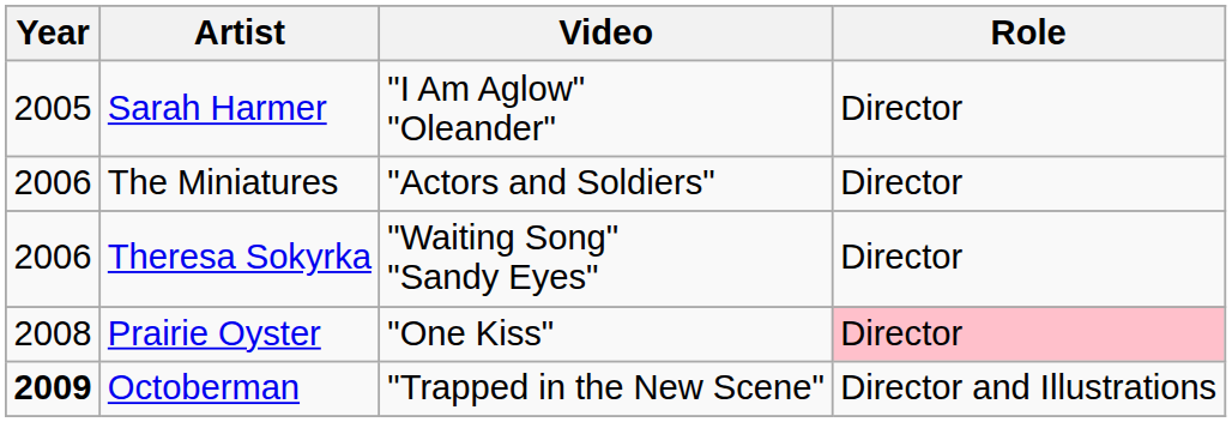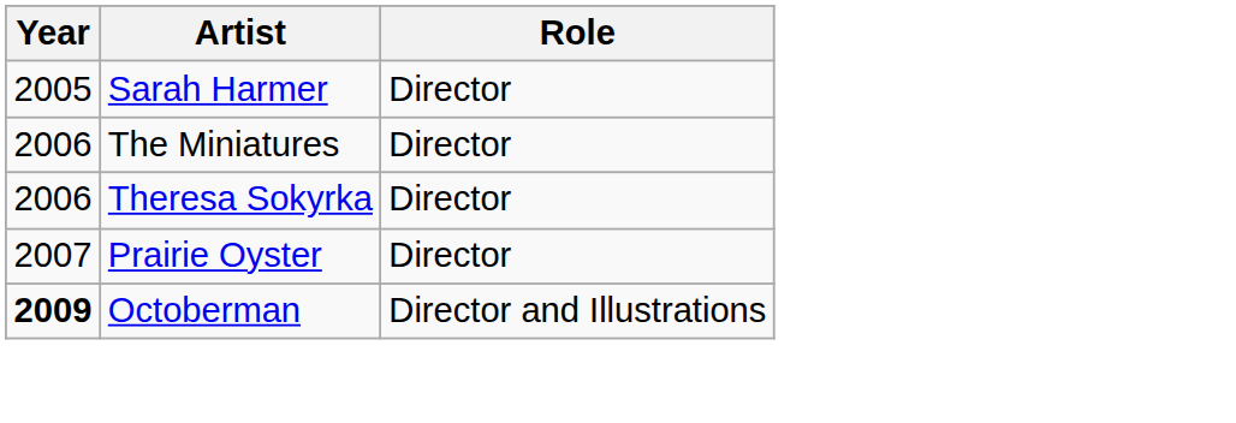 <table class="wikitable">
 <tr>
 <th>Year</th>
 <th>Artist</th>
-<th>Video</th>
 <th>Role</th>
 </tr>
 <tr>
 <td>2005</td>
 <td><a href='#'>Sarah Harmer</a></td>
-<td>"I Am Aglow"<br>"Oleander"</td>
 <td>Director</td>
 </tr>
 <tr>
 <td>2006</td>
 <td>The Miniatures</td>
-<td>"Actors and Soldiers"</td>
 <td>Director</td>
 </tr>
 <tr>
 <td>2006</td>
 <td><a href='#'>Theresa Sokyrka</a></td>
-<td>"Waiting Song"<br>"Sandy Eyes"</td>
 <td>Director</td>
 </tr>
 <tr>
-<td>2008</td>
+<td>2007</td>
 <td><a href='#'>Prairie Oyster</a></td>
-<td>"One Kiss"</td>
-<td style="background: pink;">Director</td>
+<td>Director</td>
 </tr>
 <tr>
 <td><strong>2009</strong></td>
 <td><a href='#'>Octoberman</a></td>
-<td>"Trapped in the New Scene"</td>
 <td>Director and Illustrations</td>
 </tr>
 </table>
